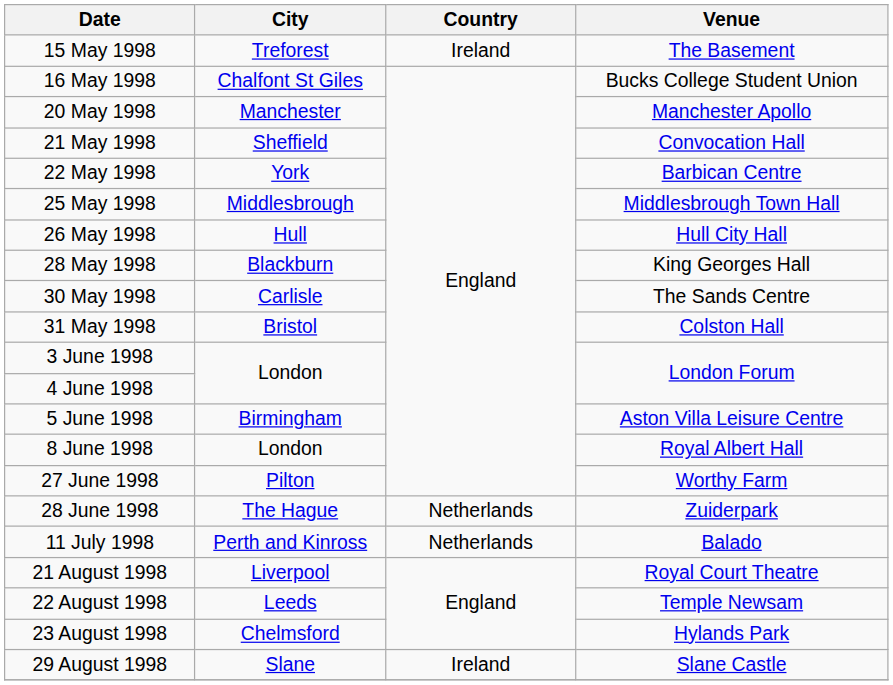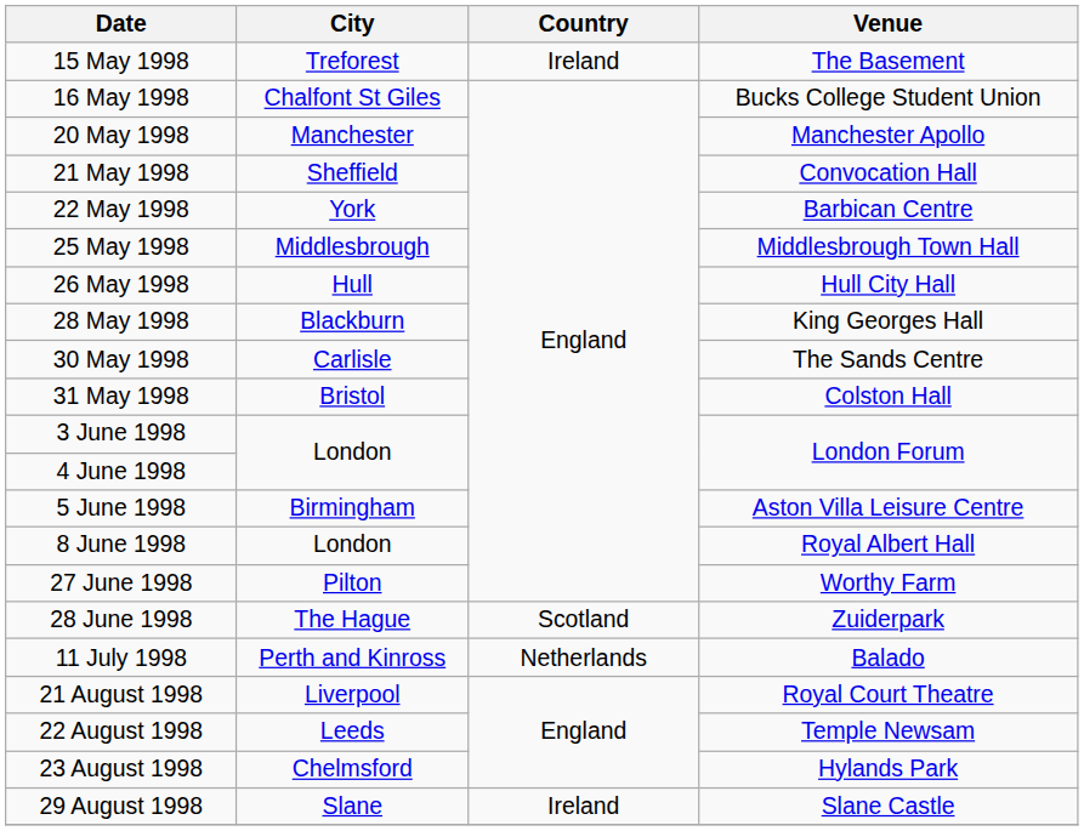 <table class="wikitable" style="text-align:center;">
 <tr>
 <th style="width:150px;">Date</th>
 <th style="width:150px;">City</th>
 <th style="width:150px;">Country</th>
 <th style="width:250px;">Venue</th>
 </tr>
 <tr>
 <td>15 May 1998</td>
 <td><a href='#'>Treforest</a></td>
 <td>Ireland</td>
 <td><a href='#'>The Basement</a></td>
 </tr>
 <tr>
 <td>16 May 1998</td>
 <td><a href='#'>Chalfont St Giles</a></td>
 <td rowspan="14">England</td>
 <td>Bucks College Student Union</td>
 </tr>
 <tr>
 <td>20 May 1998</td>
 <td><a href='#'>Manchester</a></td>
 <td><a href='#'>Manchester Apollo</a></td>
 </tr>
 <tr>
 <td>21 May 1998</td>
 <td><a href='#'>Sheffield</a></td>
 <td><a href='#'>Convocation Hall</a></td>
 </tr>
 <tr>
 <td>22 May 1998</td>
 <td><a href='#'>York</a></td>
 <td><a href='#'>Barbican Centre</a></td>
 </tr>
 <tr>
 <td>25 May 1998</td>
 <td><a href='#'>Middlesbrough</a></td>
 <td><a href='#'>Middlesbrough Town Hall</a></td>
 </tr>
 <tr>
 <td>26 May 1998</td>
 <td><a href='#'>Hull</a></td>
 <td><a href='#'>Hull City Hall</a></td>
 </tr>
 <tr>
 <td>28 May 1998</td>
 <td><a href='#'>Blackburn</a></td>
 <td>King Georges Hall</td>
 </tr>
 <tr>
 <td>30 May 1998</td>
 <td><a href='#'>Carlisle</a></td>
 <td>The Sands Centre</td>
 </tr>
 <tr>
 <td>31 May 1998</td>
 <td><a href='#'>Bristol</a></td>
 <td><a href='#'>Colston Hall</a></td>
 </tr>
 <tr>
 <td>3 June 1998</td>
 <td rowspan="2">London</td>
 <td rowspan="2"><a href='#'>London Forum</a></td>
 </tr>
 <tr>
 <td>4 June 1998</td>
 </tr>
 <tr>
 <td>5 June 1998</td>
 <td><a href='#'>Birmingham</a></td>
 <td><a href='#'>Aston Villa Leisure Centre</a></td>
 </tr>
 <tr>
 <td>8 June 1998</td>
 <td>London</td>
 <td><a href='#'>Royal Albert Hall</a></td>
 </tr>
 <tr>
 <td>27 June 1998</td>
 <td><a href='#'>Pilton</a></td>
 <td><a href='#'>Worthy Farm</a></td>
 </tr>
 <tr>
 <td>28 June 1998</td>
 <td><a href='#'>The Hague</a></td>
-<td>Netherlands</td>
+<td>Scotland</td>
 <td><a href='#'>Zuiderpark</a></td>
 </tr>
 <tr>
 <td>11 July 1998</td>
 <td><a href='#'>Perth and Kinross</a></td>
 <td>Netherlands</td>
 <td><a href='#'>Balado</a></td>
 </tr>
 <tr>
 <td>21 August 1998</td>
 <td><a href='#'>Liverpool</a></td>
 <td rowspan="3">England</td>
 <td><a href='#'>Royal Court Theatre</a></td>
 </tr>
 <tr>
 <td>22 August 1998</td>
 <td><a href='#'>Leeds</a></td>
 <td><a href='#'>Temple Newsam</a></td>
 </tr>
 <tr>
 <td>23 August 1998</td>
 <td><a href='#'>Chelmsford</a></td>
 <td><a href='#'>Hylands Park</a></td>
 </tr>
 <tr>
 <td>29 August 1998</td>
 <td><a href='#'>Slane</a></td>
 <td>Ireland</td>
 <td><a href='#'>Slane Castle</a></td>
 </tr>
 <tr>
 </tr>
 </table>
